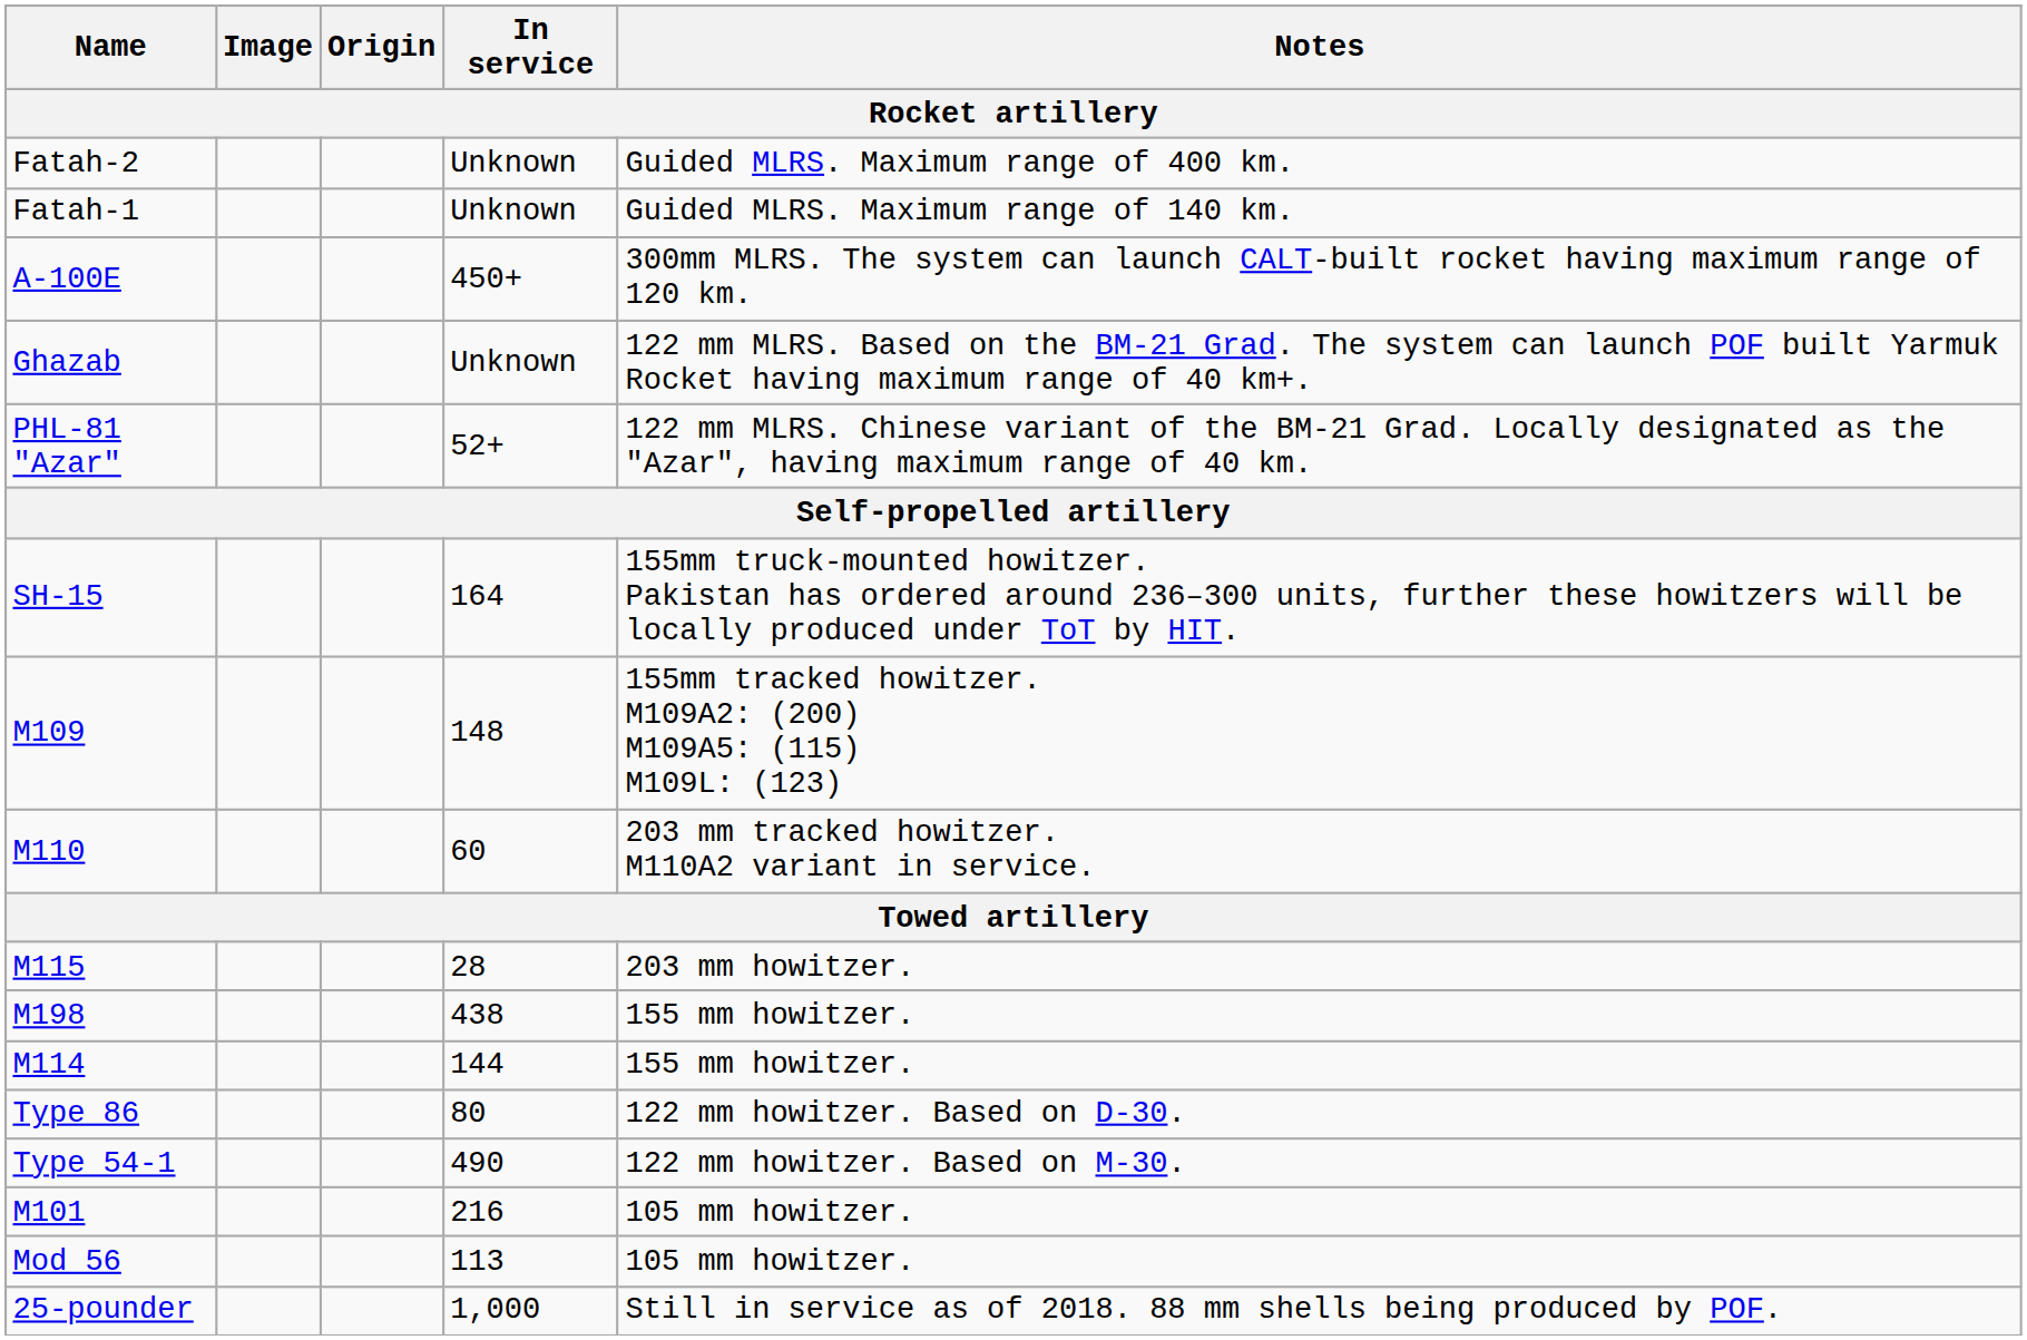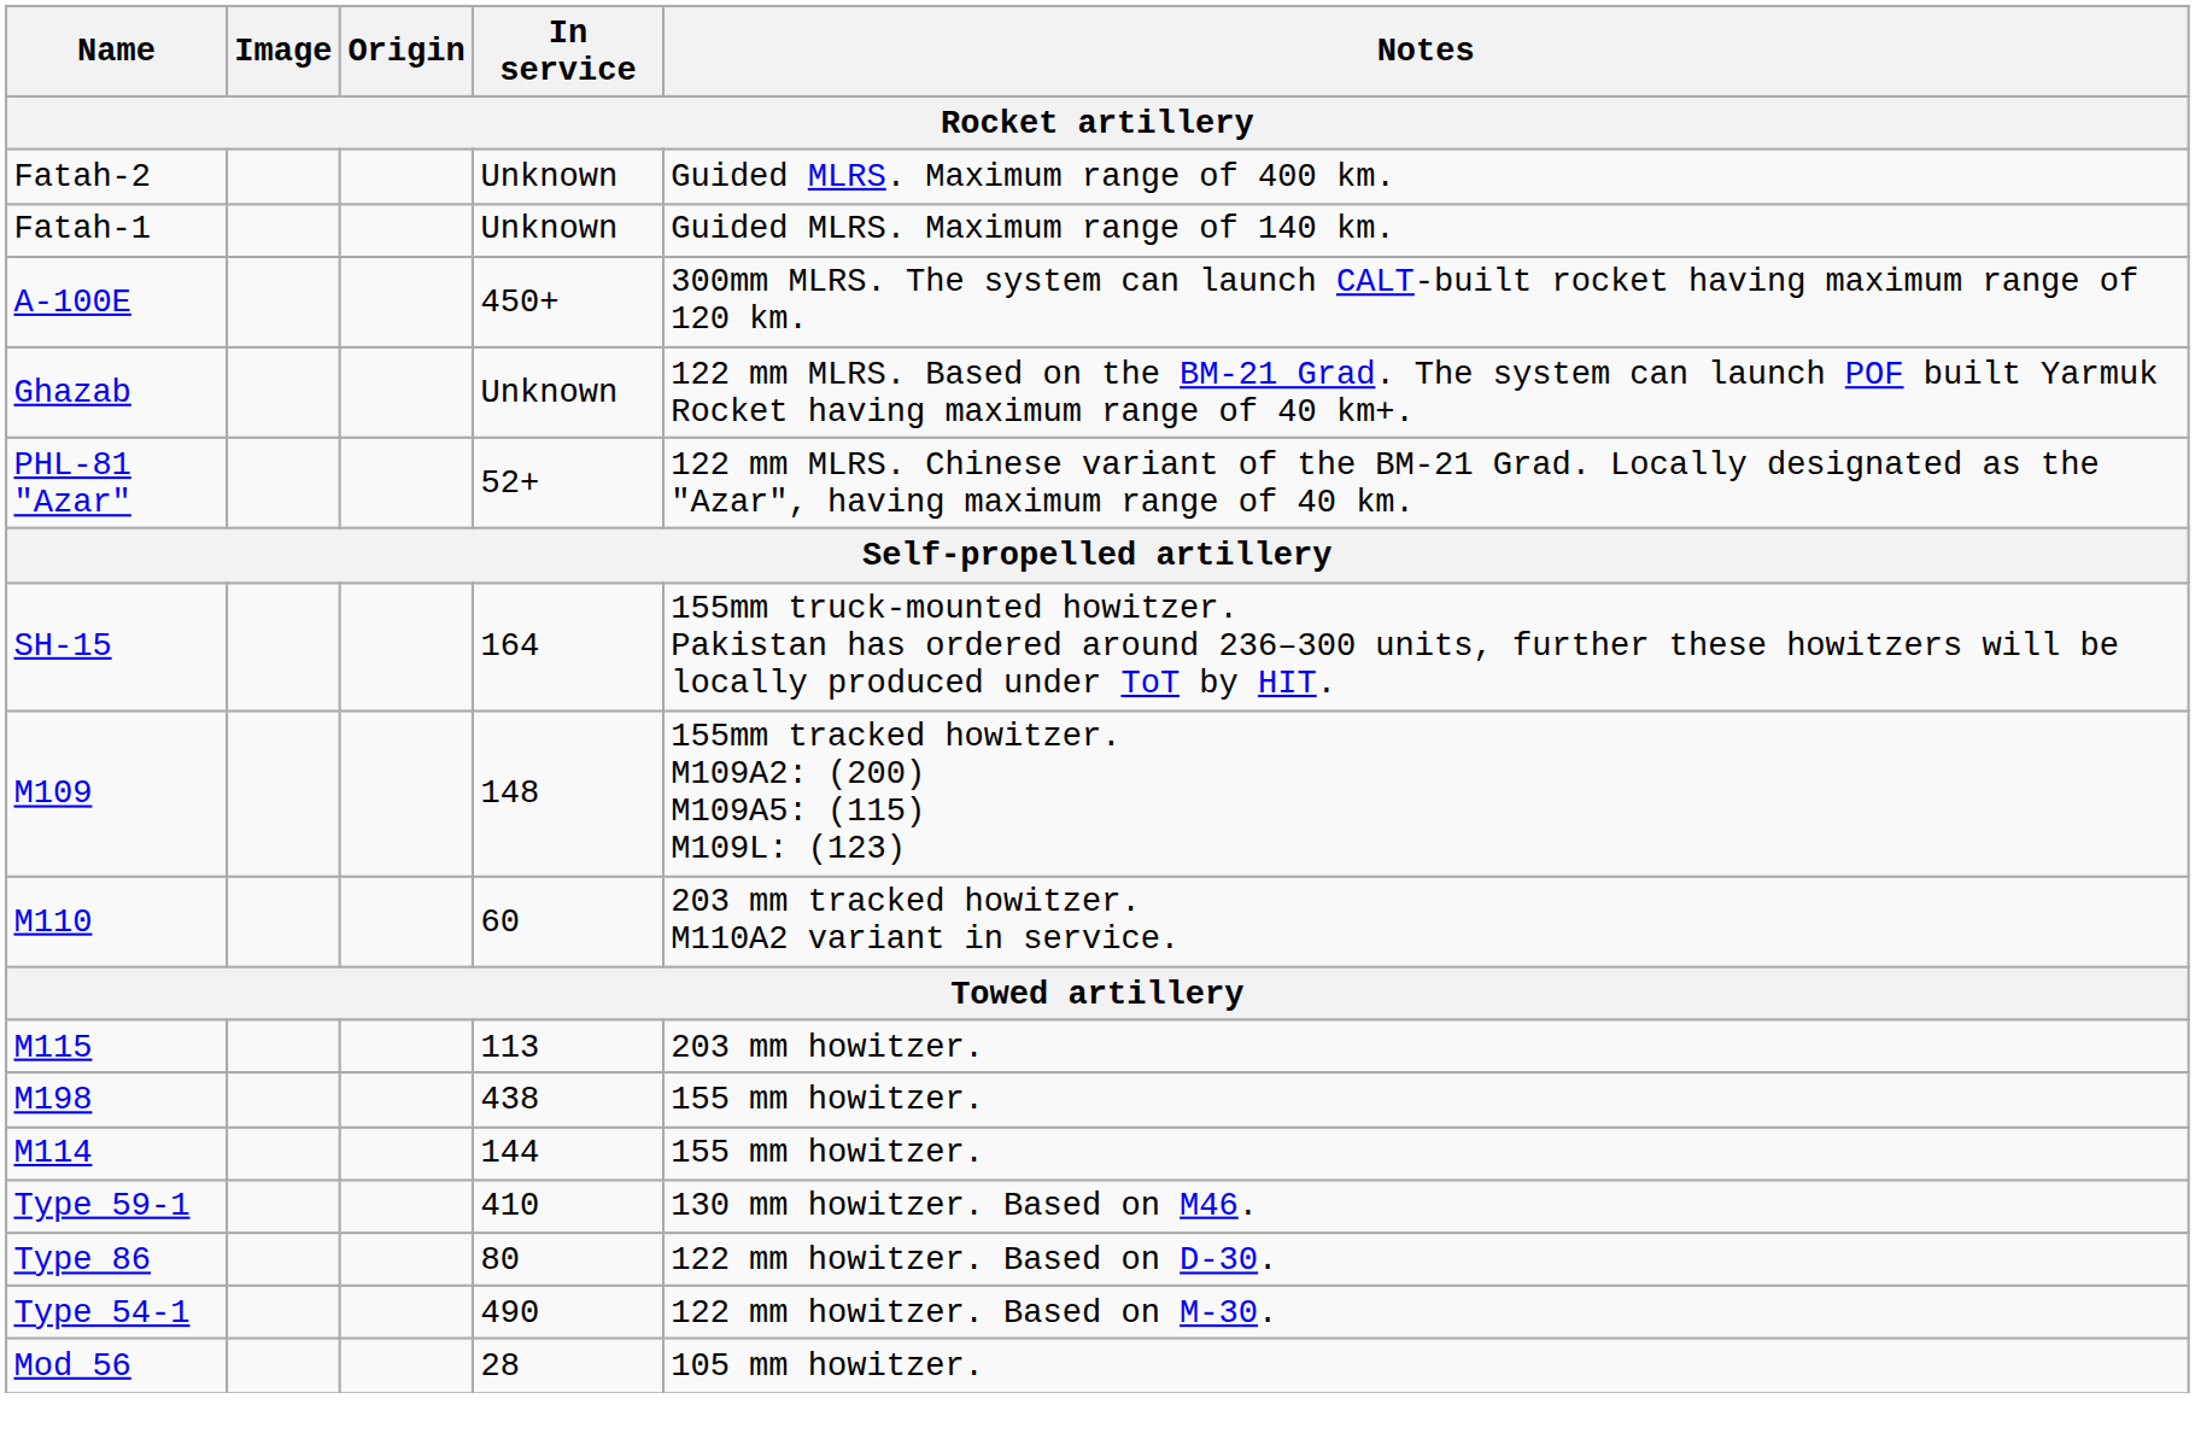 <table class="wikitable">
 <tr>
 <th>Name</th>
 <th>Image</th>
 <th>Origin</th>
 <th>In service</th>
 <th>Notes</th>
 </tr>
 <tr>
 <th colspan="5">Rocket artillery</th>
 </tr>
 <tr>
 <td>Fatah-2</td>
 <td></td>
 <td></td>
 <td>Unknown</td>
 <td>Guided <a href='#'>MLRS</a>. Maximum range of 400 km.</td>
 </tr>
 <tr>
 <td>Fatah-1</td>
 <td></td>
 <td></td>
 <td>Unknown</td>
 <td>Guided MLRS. Maximum range of 140 km.</td>
 </tr>
 <tr>
 <td><a href='#'>A-100E</a></td>
 <td></td>
 <td></td>
 <td>450+ </td>
 <td>300mm MLRS. The system can launch <a href='#'>CALT</a>-built rocket having maximum range of 120 km.</td>
 </tr>
 <tr>
 <td><a href='#'>Ghazab</a></td>
 <td></td>
 <td></td>
 <td>Unknown </td>
 <td>122 mm MLRS. Based on the <a href='#'>BM-21 Grad</a>. The system can launch <a href='#'>POF</a> built Yarmuk Rocket having maximum range of 40 km+.</td>
 </tr>
 <tr>
 <td><a href='#'>PHL-81 "Azar"</a></td>
 <td></td>
 <td></td>
 <td>52+ </td>
 <td>122 mm MLRS. Chinese variant of the BM-21 Grad. Locally designated as the "Azar",  having maximum range of 40 km.</td>
 </tr>
 <tr>
 <th colspan="5">Self-propelled artillery</th>
 </tr>
 <tr>
 <td><a href='#'>SH-15</a></td>
 <td></td>
 <td><br></td>
 <td>164 </td>
 <td>155mm truck-mounted howitzer.<br>Pakistan has ordered around 236–300 units, further these howitzers will be locally produced under <a href='#'>ToT</a> by <a href='#'>HIT</a>.</td>
 </tr>
 <tr>
 <td><a href='#'>M109</a></td>
 <td></td>
 <td></td>
 <td>148 </td>
 <td>155mm tracked howitzer.<br>M109A2: (200)<br>M109A5: (115)<br>M109L: (123)</td>
 </tr>
 <tr>
 <td><a href='#'>M110</a></td>
 <td></td>
 <td></td>
 <td>60 </td>
 <td>203 mm tracked howitzer.<br>M110A2 variant in service.</td>
 </tr>
 <tr>
 <th colspan="5">Towed artillery</th>
 </tr>
 <tr>
 <td><a href='#'>M115</a></td>
 <td></td>
 <td></td>
-<td>28 </td>
+<td>113 </td>
 <td>203 mm howitzer.</td>
 </tr>
 <tr>
 <td><a href='#'>M198</a></td>
 <td></td>
 <td></td>
 <td>438 </td>
 <td>155 mm howitzer.</td>
 </tr>
 <tr>
 <td><a href='#'>M114</a></td>
 <td></td>
 <td></td>
 <td>144 </td>
 <td>155 mm howitzer.</td>
 </tr>
 <tr>
+<td><a href='#'>Type 59-1</a></td>
+<td></td>
+<td></td>
+<td>410 </td>
+<td>130 mm howitzer. Based on <a href='#'>M46</a>.</td>
+</tr>
+<tr>
 <td><a href='#'>Type 86</a></td>
 <td></td>
 <td></td>
 <td>80 </td>
 <td>122 mm howitzer. Based on <a href='#'>D-30</a>.</td>
 </tr>
 <tr>
 <td><a href='#'>Type 54-1</a></td>
 <td></td>
 <td></td>
 <td>490 </td>
 <td>122 mm howitzer. Based on <a href='#'>M-30</a>.</td>
 </tr>
 <tr>
-<td><a href='#'>M101</a></td>
-<td></td>
-<td></td>
-<td>216 </td>
-<td>105 mm howitzer.</td>
-</tr>
-<tr>
 <td><a href='#'>Mod 56</a></td>
 <td></td>
 <td></td>
-<td>113 </td>
+<td>28 </td>
 <td>105 mm howitzer.</td>
 </tr>
-<tr>
-<td><a href='#'>25-pounder</a></td>
-<td></td>
-<td></td>
-<td>1,000 </td>
-<td>Still in service as of 2018. 88 mm shells being produced by <a href='#'>POF</a>.</td>
-</tr>
 </table>
